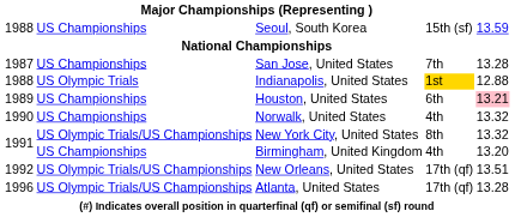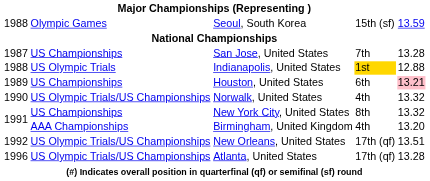 <table>
 <tr>
 <th colspan=6>Major Championships (Representing )</th>
 </tr>
 <tr>
 <td>1988</td>
-<td><a href='#'>US Championships</a></td>
+<td><a href='#'>Olympic Games</a></td>
 <td><a href='#'>Seoul</a>, South Korea</td>
 <td>15th (sf)</td>
 <td><a href='#'>13.59</a></td>
 </tr>
 <tr>
 <th colspan=6>National Championships</th>
 </tr>
 <tr>
 <td>1987</td>
 <td><a href='#'>US Championships</a></td>
 <td><a href='#'>San Jose</a>, United States</td>
 <td>7th</td>
 <td>13.28</td>
 </tr>
 <tr>
 <td>1988</td>
 <td><a href='#'>US Olympic Trials</a></td>
 <td><a href='#'>Indianapolis</a>, United States</td>
 <td bgcolor=gold>1st</td>
 <td>12.88</td>
 </tr>
 <tr>
 <td>1989</td>
 <td><a href='#'>US Championships</a></td>
 <td><a href='#'>Houston</a>, United States</td>
 <td>6th</td>
 <td style="background: pink;">13.21</td>
 </tr>
 <tr>
 <td>1990</td>
-<td><a href='#'>US Championships</a></td>
+<td><a href='#'>US Olympic Trials/US Championships</a></td>
 <td><a href='#'>Norwalk</a>, United States</td>
 <td>4th</td>
 <td>13.32</td>
 </tr>
 <tr>
 <td rowspan=2>1991</td>
-<td><a href='#'>US Olympic Trials/US Championships</a></td>
+<td><a href='#'>US Championships</a></td>
 <td><a href='#'>New York City</a>, United States</td>
 <td>8th</td>
 <td>13.32</td>
 </tr>
 <tr>
-<td><a href='#'>US Championships</a></td>
+<td><a href='#'>AAA Championships</a></td>
 <td><a href='#'>Birmingham</a>, United Kingdom</td>
 <td>4th</td>
 <td>13.20</td>
 </tr>
 <tr>
 <td>1992</td>
 <td><a href='#'>US Olympic Trials/US Championships</a></td>
 <td><a href='#'>New Orleans</a>, United States</td>
 <td>17th (qf)</td>
 <td>13.51</td>
 </tr>
 <tr>
 <td>1996</td>
 <td><a href='#'>US Olympic Trials/US Championships</a></td>
 <td><a href='#'>Atlanta</a>, United States</td>
 <td>17th (qf)</td>
 <td>13.28</td>
 </tr>
 <tr>
 <th colspan=6><small><strong> (#) Indicates overall position in quarterfinal (qf) or semifinal (sf) round</strong></small></th>
 </tr>
 </table>
